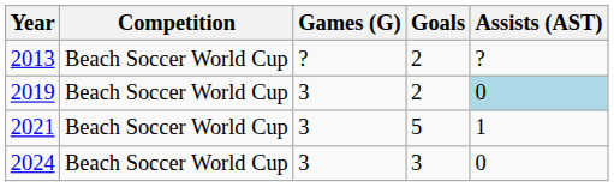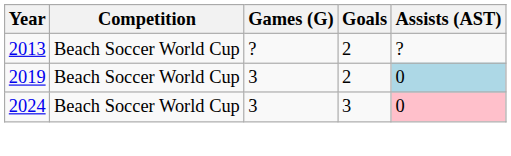 <table class="wikitable">
 <tr>
 <th>Year</th>
 <th>Competition</th>
 <th>Games (G)</th>
 <th>Goals</th>
 <th>Assists (AST)</th>
 </tr>
 <tr>
 <td><a href='#'>2013</a></td>
 <td>Beach Soccer World Cup</td>
 <td>?</td>
 <td>2</td>
 <td>?</td>
 </tr>
 <tr>
 <td><a href='#'>2019</a></td>
 <td>Beach Soccer World Cup</td>
 <td>3</td>
 <td>2</td>
 <td style="background: lightblue;">0</td>
 </tr>
 <tr>
-<td><a href='#'>2021</a></td>
-<td>Beach Soccer World Cup</td>
-<td>3</td>
-<td>5</td>
-<td>1</td>
-</tr>
-<tr>
 <td><a href='#'>2024</a></td>
 <td>Beach Soccer World Cup</td>
 <td>3</td>
 <td>3</td>
-<td>0</td>
+<td style="background: pink;">0</td>
 </tr>
 </table>
